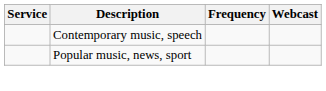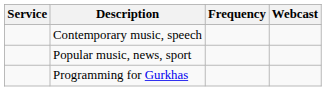 <table class="wikitable">
 <tr>
 <th>Service</th>
 <th>Description</th>
 <th>Frequency</th>
 <th>Webcast</th>
 </tr>
 <tr>
 <td></td>
 <td>Contemporary music, speech</td>
 <td></td>
 <td></td>
 </tr>
 <tr>
 <td></td>
 <td>Popular music, news, sport</td>
 <td></td>
 <td></td>
 </tr>
+<tr>
+<td></td>
+<td>Programming for <a href='#'>Gurkhas</a></td>
+<td></td>
+<td></td>
+</tr>
 </table>
